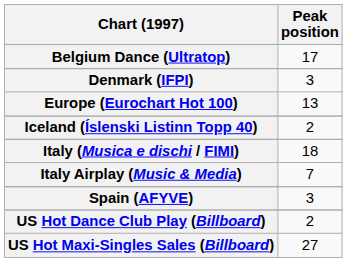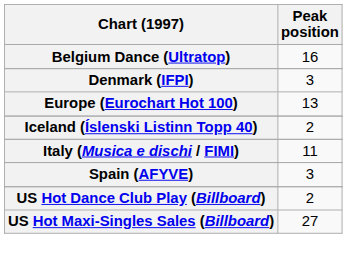 <table class="wikitable sortable plainrowheaders" style="text-align:center">
 <tr>
 <th>Chart (1997)</th>
 <th>Peak<br>position</th>
 </tr>
 <tr>
 </tr>
 <tr>
 </tr>
 <tr>
 </tr>
 <tr>
 </tr>
 <tr>
 <th scope="row">Belgium Dance (<a href='#'>Ultratop</a>)</th>
-<td>17</td>
+<td>16</td>
 </tr>
 <tr>
 </tr>
 <tr>
 <th scope="row">Denmark (<a href='#'>IFPI</a>)</th>
 <td>3</td>
 </tr>
 <tr>
 <th scope="row">Europe (<a href='#'>Eurochart Hot 100</a>)</th>
 <td>13</td>
 </tr>
 <tr>
 </tr>
 <tr>
 </tr>
 <tr>
 </tr>
 <tr>
 <th scope="row">Iceland (<a href='#'>Íslenski Listinn Topp 40</a>)</th>
 <td>2</td>
 </tr>
 <tr>
 </tr>
 <tr>
 <th scope="row">Italy (<em><a href='#'>Musica e dischi</a></em> / <a href='#'>FIMI</a>)</th>
-<td>18</td>
-</tr>
-<tr>
-<th scope="row">Italy Airplay (<em><a href='#'>Music & Media</a></em>)</th>
-<td>7</td>
+<td>11</td>
 </tr>
 <tr>
 </tr>
 <tr>
 </tr>
 <tr>
 </tr>
 <tr>
 </tr>
 <tr>
 <th scope="row">Spain (<a href='#'>AFYVE</a>)</th>
 <td>3</td>
 </tr>
 <tr>
 </tr>
 <tr>
 </tr>
 <tr>
 </tr>
 <tr>
 </tr>
 <tr>
 </tr>
 <tr>
 <th scope="row">US <a href='#'>Hot Dance Club Play</a> (<em><a href='#'>Billboard</a></em>)</th>
 <td>2</td>
 </tr>
 <tr>
 <th scope="row">US <a href='#'>Hot Maxi-Singles Sales</a> (<em><a href='#'>Billboard</a></em>)</th>
 <td>27</td>
 </tr>
 </table>
